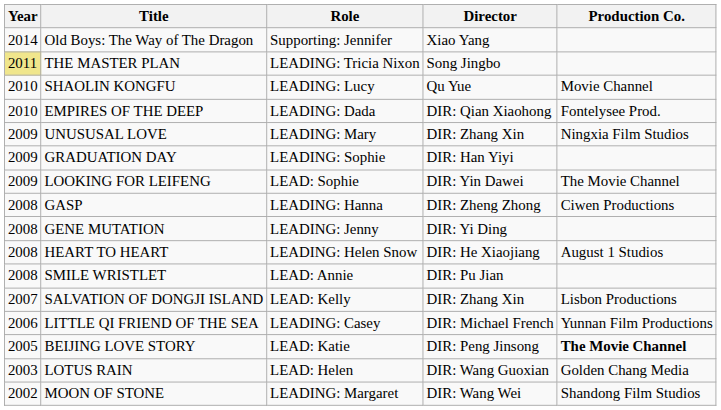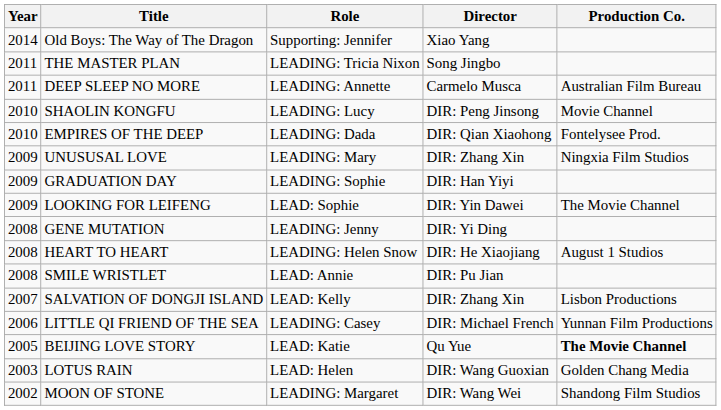 <table class="wikitable">
 <tr>
 <th>Year</th>
 <th>Title</th>
 <th>Role</th>
 <th>Director</th>
 <th>Production Co.</th>
 </tr>
 <tr>
 <td>2014</td>
 <td>Old Boys: The Way of The Dragon</td>
 <td>Supporting: Jennifer</td>
 <td>Xiao Yang</td>
 <td></td>
 </tr>
 <tr>
-<td style="background: khaki;">2011</td>
+<td>2011</td>
 <td>THE MASTER PLAN</td>
 <td>LEADING: Tricia Nixon</td>
 <td>Song Jingbo</td>
 <td></td>
 </tr>
 <tr>
+<td>2011</td>
+<td>DEEP SLEEP NO MORE</td>
+<td>LEADING: Annette</td>
+<td>Carmelo Musca</td>
+<td>Australian Film Bureau</td>
+</tr>
+<tr>
 <td>2010</td>
 <td>SHAOLIN KONGFU</td>
 <td>LEADING: Lucy</td>
-<td>Qu Yue</td>
+<td>DIR: Peng Jinsong</td>
 <td>Movie Channel</td>
 </tr>
 <tr>
 <td>2010</td>
 <td>EMPIRES OF THE DEEP</td>
 <td>LEADING: Dada</td>
 <td>DIR: Qian Xiaohong</td>
 <td>Fontelysee Prod.</td>
 </tr>
 <tr>
 <td>2009</td>
 <td>UNUSUSAL LOVE</td>
 <td>LEADING: Mary</td>
 <td>DIR: Zhang Xin</td>
 <td>Ningxia Film Studios</td>
 </tr>
 <tr>
 <td>2009</td>
 <td>GRADUATION DAY</td>
 <td>LEADING: Sophie</td>
 <td>DIR: Han Yiyi</td>
 <td></td>
 </tr>
 <tr>
 <td>2009</td>
 <td>LOOKING FOR LEIFENG</td>
 <td>LEAD: Sophie</td>
 <td>DIR: Yin Dawei</td>
 <td>The Movie Channel</td>
-</tr>
-<tr>
-<td>2008</td>
-<td>GASP</td>
-<td>LEADING: Hanna</td>
-<td>DIR: Zheng Zhong</td>
-<td>Ciwen Productions</td>
 </tr>
 <tr>
 <td>2008</td>
 <td>GENE MUTATION</td>
 <td>LEADING: Jenny</td>
 <td>DIR: Yi Ding</td>
 <td></td>
 </tr>
 <tr>
 <td>2008</td>
 <td>HEART TO HEART</td>
 <td>LEADING: Helen Snow</td>
 <td>DIR: He Xiaojiang</td>
 <td>August 1 Studios</td>
 </tr>
 <tr>
 <td>2008</td>
 <td>SMILE WRISTLET</td>
 <td>LEAD: Annie</td>
 <td>DIR: Pu Jian</td>
 </tr>
 <tr>
 <td>2007</td>
 <td>SALVATION OF DONGJI ISLAND</td>
 <td>LEAD: Kelly</td>
 <td>DIR: Zhang Xin</td>
 <td>Lisbon Productions</td>
 </tr>
 <tr>
 <td>2006</td>
 <td>LITTLE QI FRIEND OF THE SEA</td>
 <td>LEADING: Casey</td>
 <td>DIR: Michael French</td>
 <td>Yunnan Film Productions</td>
 </tr>
 <tr>
 <td>2005</td>
 <td>BEIJING LOVE STORY</td>
 <td>LEAD: Katie</td>
-<td>DIR: Peng Jinsong</td>
+<td>Qu Yue</td>
 <td><strong>The Movie Channel</strong></td>
 </tr>
 <tr>
 <td>2003</td>
 <td>LOTUS RAIN</td>
 <td>LEAD: Helen</td>
 <td>DIR: Wang Guoxian</td>
 <td>Golden Chang Media</td>
 </tr>
 <tr>
 <td>2002</td>
 <td>MOON OF STONE</td>
 <td>LEADING: Margaret</td>
 <td>DIR: Wang Wei</td>
 <td>Shandong Film Studios</td>
 </tr>
 </table>
